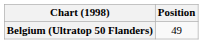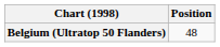 <table class="wikitable plainrowheaders">
 <tr>
 <th>Chart (1998)</th>
 <th>Position</th>
 </tr>
 <tr>
 <th scope="row">Belgium (Ultratop 50 Flanders)</th>
-<td align="center">49</td>
+<td align="center">48</td>
 </tr>
 </table>
